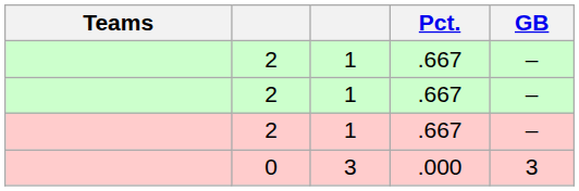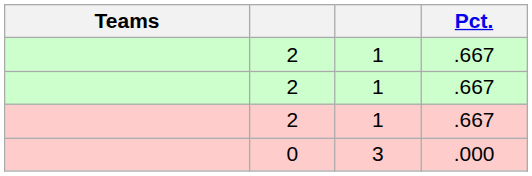 <table class="wikitable" width="400" style="text-align:center;">
 <tr>
 <th width="20%">Teams</th>
 <th width="7%"></th>
 <th width="7%"></th>
 <th width="8%"><a href='#'>Pct.</a></th>
-<th width="7%"><a href='#'>GB</a></th>
 </tr>
 <tr style="background-color:#cfc">
 <td align=left></td>
 <td>2</td>
 <td>1</td>
 <td>.667</td>
-<td>–</td>
 </tr>
 <tr style="background-color:#cfc">
 <td align=left></td>
 <td>2</td>
 <td>1</td>
 <td>.667</td>
-<td>–</td>
 </tr>
 <tr style="background-color:#fcc">
 <td align=left></td>
 <td>2</td>
 <td>1</td>
 <td>.667</td>
-<td>–</td>
 </tr>
 <tr style="background-color:#fcc">
 <td align=left></td>
 <td>0</td>
 <td>3</td>
 <td>.000</td>
-<td>3</td>
 </tr>
 </table>
